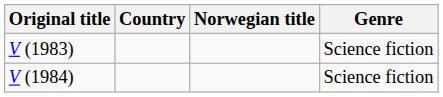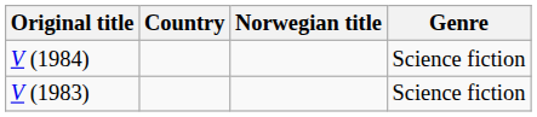 <table class="wikitable">
 <tr>
 <th>Original title</th>
 <th>Country</th>
 <th>Norwegian title</th>
 <th>Genre</th>
 </tr>
 <tr>
+<td><em><a href='#'>V</a></em> (1984)</td>
+<td></td>
+<td></td>
+<td>Science fiction</td>
+</tr>
+<tr>
 <td><em><a href='#'>V</a></em> (1983)</td>
 <td></td>
 <td></td>
 <td>Science fiction</td>
 </tr>
-<tr>
-<td><em><a href='#'>V</a></em> (1984)</td>
-<td></td>
-<td></td>
-<td>Science fiction</td>
-</tr>
 </table>
